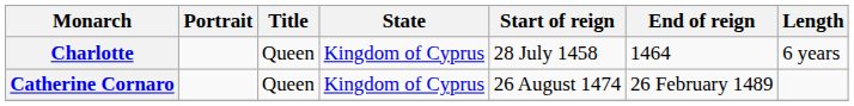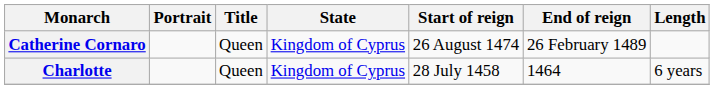 <table class="wikitable sortable">
 <tr>
 <th>Monarch</th>
 <th>Portrait</th>
 <th>Title</th>
 <th>State</th>
 <th>Start of reign</th>
 <th>End of reign</th>
 <th>Length</th>
 </tr>
 <tr>
+<th><a href='#'>Catherine Cornaro</a></th>
+<td></td>
+<td>Queen</td>
+<td><a href='#'>Kingdom of Cyprus</a></td>
+<td>26 August 1474</td>
+<td>26 February 1489</td>
+<td></td>
+</tr>
+<tr>
 <th><a href='#'>Charlotte</a></th>
 <td></td>
 <td>Queen</td>
 <td><a href='#'>Kingdom of Cyprus</a></td>
 <td>28 July 1458</td>
 <td>1464</td>
 <td>6 years</td>
 </tr>
 <tr>
-<th><a href='#'>Catherine Cornaro</a></th>
-<td></td>
-<td>Queen</td>
-<td><a href='#'>Kingdom of Cyprus</a></td>
-<td>26 August 1474</td>
-<td>26 February 1489</td>
-<td></td>
-</tr>
-<tr>
 </tr>
 </table>
